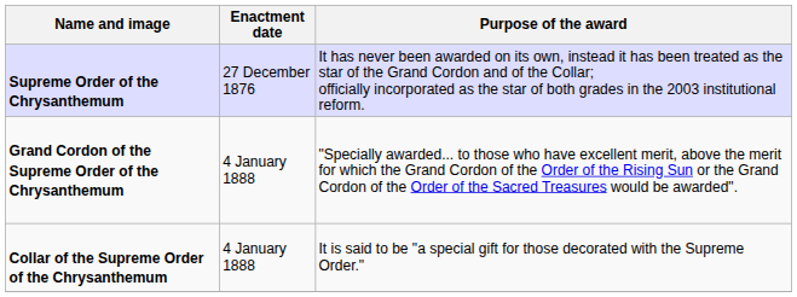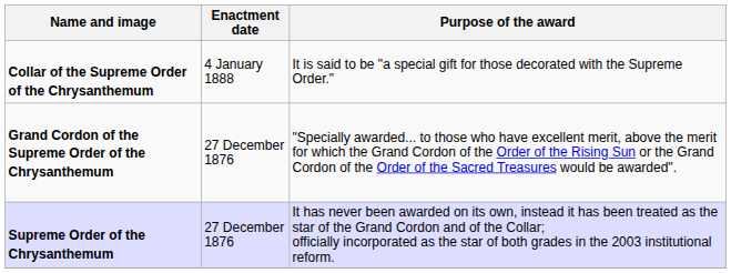 <table class="wikitable">
 <tr>
 <th>Name and image</th>
 <th>Enactment date</th>
 <th>Purpose of the award</th>
+</tr>
+<tr>
+<td style="font-size:larger;" style="text-align:center"><br><small><strong>Collar of the Supreme Order of the Chrysanthemum</strong></small><br></td>
+<td>4 January 1888</td>
+<td>It is said to be "a special gift for those decorated with the Supreme Order."</td>
+</tr>
+<tr>
+<td style="font-size:larger;" style="text-align:center"><br><small><strong>Grand Cordon of the Supreme Order of the Chrysanthemum</strong></small><br><br></td>
+<td>27 December 1876</td>
+<td>"Specially awarded... to those who have excellent merit, above the merit for which the Grand Cordon of the <a href='#'>Order of the Rising Sun</a> or the Grand Cordon of the <a href='#'>Order of the Sacred Treasures</a> would be awarded".</td>
 </tr>
 <tr style="background-color:#ddf">
 <td style="font-size:larger;" style="text-align:center"><br><small><strong>Supreme Order of the Chrysanthemum</strong></small><br></td>
 <td>27 December 1876</td>
 <td>It has never been awarded on its own, instead it has been treated as the star of the Grand Cordon and of the Collar;<br>officially incorporated as the star of both grades in the 2003 institutional reform.</td>
 </tr>
 <tr>
-<td style="font-size:larger;" style="text-align:center"><br><small><strong>Grand Cordon of the Supreme Order of the Chrysanthemum</strong></small><br><br></td>
-<td>4 January 1888</td>
-<td>"Specially awarded... to those who have excellent merit, above the merit for which the Grand Cordon of the <a href='#'>Order of the Rising Sun</a> or the Grand Cordon of the <a href='#'>Order of the Sacred Treasures</a> would be awarded".</td>
-</tr>
-<tr>
-<td style="font-size:larger;" style="text-align:center"><br><small><strong>Collar of the Supreme Order of the Chrysanthemum</strong></small><br></td>
-<td>4 January 1888</td>
-<td>It is said to be "a special gift for those decorated with the Supreme Order."</td>
-</tr>
-<tr>
 </tr>
 </table>
